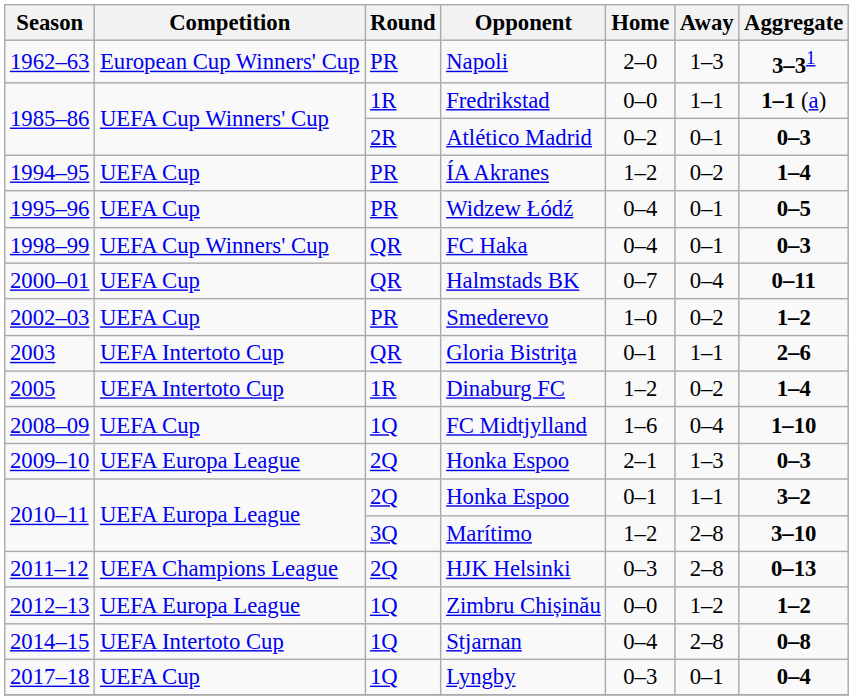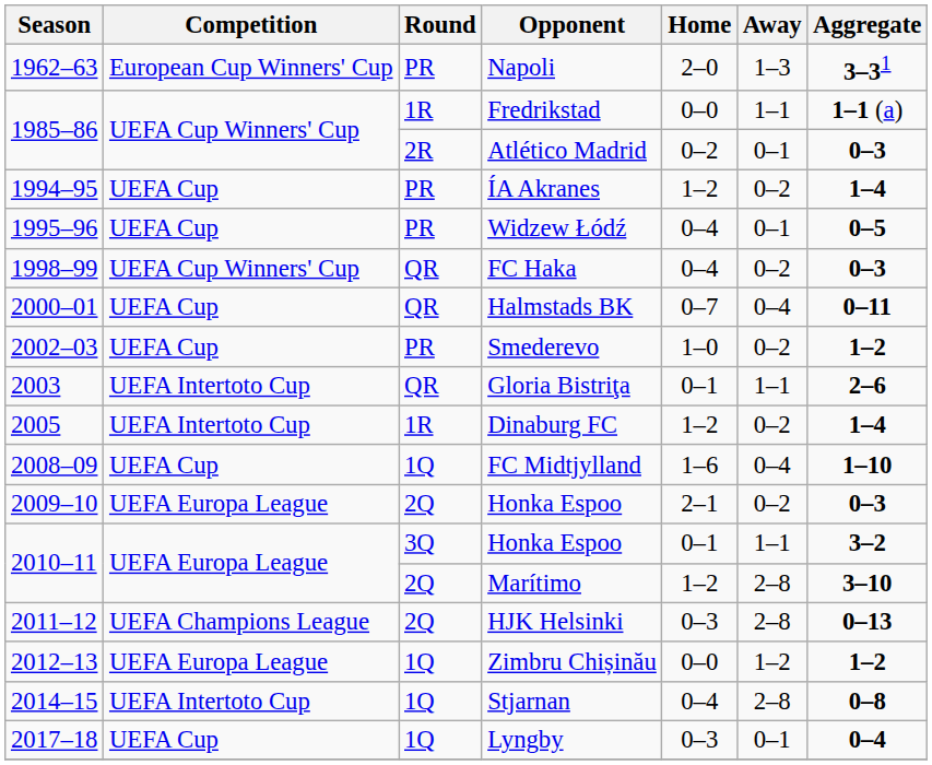 <table class="wikitable sortable">
 <tr>
 <th>Season</th>
 <th>Competition</th>
 <th>Round</th>
 <th>Opponent</th>
 <th>Home</th>
 <th>Away</th>
 <th>Aggregate</th>
 </tr>
 <tr>
 <td><a href='#'>1962–63</a></td>
 <td><a href='#'>European Cup Winners' Cup</a></td>
 <td><a href='#'>PR</a></td>
 <td> <a href='#'>Napoli</a></td>
 <td style="text-align:center;">2–0</td>
 <td style="text-align:center;">1–3</td>
 <td style="text-align:center;"><strong>3–3</strong><sup><a href='#'>1</a></sup></td>
 </tr>
 <tr>
 <td rowspan="2"><a href='#'>1985–86</a></td>
 <td rowspan="2"><a href='#'>UEFA Cup Winners' Cup</a></td>
 <td><a href='#'>1R</a></td>
 <td> <a href='#'>Fredrikstad</a></td>
 <td style="text-align:center;">0–0</td>
 <td style="text-align:center;">1–1</td>
 <td style="text-align:center;"><strong>1–1</strong> (<a href='#'>a</a>)</td>
 </tr>
 <tr>
 <td><a href='#'>2R</a></td>
 <td> <a href='#'>Atlético Madrid</a></td>
 <td style="text-align:center;">0–2</td>
 <td style="text-align:center;">0–1</td>
 <td style="text-align:center;"><strong>0–3</strong></td>
 </tr>
 <tr>
 <td><a href='#'>1994–95</a></td>
 <td><a href='#'>UEFA Cup</a></td>
 <td><a href='#'>PR</a></td>
 <td> <a href='#'>ÍA Akranes</a></td>
 <td style="text-align:center;">1–2</td>
 <td style="text-align:center;">0–2</td>
 <td style="text-align:center;"><strong>1–4</strong></td>
 </tr>
 <tr>
 <td><a href='#'>1995–96</a></td>
 <td><a href='#'>UEFA Cup</a></td>
 <td><a href='#'>PR</a></td>
 <td> <a href='#'>Widzew Łódź</a></td>
 <td style="text-align:center;">0–4</td>
 <td style="text-align:center;">0–1</td>
 <td style="text-align:center;"><strong>0–5</strong></td>
 </tr>
 <tr>
 <td><a href='#'>1998–99</a></td>
 <td><a href='#'>UEFA Cup Winners' Cup</a></td>
 <td><a href='#'>QR</a></td>
 <td> <a href='#'>FC Haka</a></td>
 <td style="text-align:center;">0–4</td>
-<td style="text-align:center;">0–1</td>
+<td style="text-align:center;">0–2</td>
 <td style="text-align:center;"><strong>0–3</strong></td>
 </tr>
 <tr>
 <td><a href='#'>2000–01</a></td>
 <td><a href='#'>UEFA Cup</a></td>
 <td><a href='#'>QR</a></td>
 <td> <a href='#'>Halmstads BK</a></td>
 <td style="text-align:center;">0–7</td>
 <td style="text-align:center;">0–4</td>
 <td style="text-align:center;"><strong>0–11</strong></td>
 </tr>
 <tr>
 <td><a href='#'>2002–03</a></td>
 <td><a href='#'>UEFA Cup</a></td>
 <td><a href='#'>PR</a></td>
 <td> <a href='#'>Smederevo</a></td>
 <td style="text-align:center;">1–0</td>
 <td style="text-align:center;">0–2</td>
 <td style="text-align:center;"><strong>1–2</strong></td>
 </tr>
 <tr>
 <td><a href='#'>2003</a></td>
 <td><a href='#'>UEFA Intertoto Cup</a></td>
 <td><a href='#'>QR</a></td>
 <td> <a href='#'>Gloria Bistriţa</a></td>
 <td style="text-align:center;">0–1</td>
 <td style="text-align:center;">1–1</td>
 <td style="text-align:center;"><strong>2–6</strong></td>
 </tr>
 <tr>
 <td><a href='#'>2005</a></td>
 <td><a href='#'>UEFA Intertoto Cup</a></td>
 <td><a href='#'>1R</a></td>
 <td> <a href='#'>Dinaburg FC</a></td>
 <td style="text-align:center;">1–2</td>
 <td style="text-align:center;">0–2</td>
 <td style="text-align:center;"><strong>1–4</strong></td>
 </tr>
 <tr>
 <td><a href='#'>2008–09</a></td>
 <td><a href='#'>UEFA Cup</a></td>
 <td><a href='#'>1Q</a></td>
 <td> <a href='#'>FC Midtjylland</a></td>
 <td style="text-align:center;">1–6</td>
 <td style="text-align:center;">0–4</td>
 <td style="text-align:center;"><strong>1–10</strong></td>
 </tr>
 <tr>
 <td><a href='#'>2009–10</a></td>
 <td><a href='#'>UEFA Europa League</a></td>
 <td><a href='#'>2Q</a></td>
 <td> <a href='#'>Honka Espoo</a></td>
 <td style="text-align:center;">2–1</td>
-<td style="text-align:center;">1–3</td>
+<td style="text-align:center;">0–2</td>
 <td style="text-align:center;"><strong>0–3</strong></td>
 </tr>
 <tr>
 <td rowspan="2"><a href='#'>2010–11</a></td>
 <td rowspan="2"><a href='#'>UEFA Europa League</a></td>
-<td><a href='#'>2Q</a></td>
+<td><a href='#'>3Q</a></td>
 <td> <a href='#'>Honka Espoo</a></td>
 <td style="text-align:center;">0–1</td>
 <td style="text-align:center;">1–1</td>
 <td style="text-align:center;"><strong>3–2</strong></td>
 </tr>
 <tr>
-<td><a href='#'>3Q</a></td>
+<td><a href='#'>2Q</a></td>
 <td> <a href='#'>Marítimo</a></td>
 <td style="text-align:center;">1–2</td>
 <td style="text-align:center;">2–8</td>
 <td style="text-align:center;"><strong>3–10</strong></td>
 </tr>
 <tr>
 <td><a href='#'>2011–12</a></td>
 <td><a href='#'>UEFA Champions League</a></td>
 <td><a href='#'>2Q</a></td>
 <td> <a href='#'>HJK Helsinki</a></td>
 <td style="text-align:center;">0–3</td>
 <td style="text-align:center;">2–8</td>
 <td style="text-align:center;"><strong>0–13</strong></td>
 </tr>
 <tr>
 <td><a href='#'>2012–13</a></td>
 <td><a href='#'>UEFA Europa League</a></td>
 <td><a href='#'>1Q</a></td>
 <td> <a href='#'>Zimbru Chișinău</a></td>
 <td style="text-align:center;">0–0</td>
 <td style="text-align:center;">1–2</td>
 <td style="text-align:center;"><strong>1–2</strong></td>
 </tr>
 <tr>
 <td><a href='#'>2014–15</a></td>
 <td><a href='#'>UEFA Intertoto Cup</a></td>
 <td><a href='#'>1Q</a></td>
 <td> <a href='#'>Stjarnan</a></td>
 <td style="text-align:center;">0–4</td>
 <td style="text-align:center;">2–8</td>
 <td style="text-align:center;"><strong>0–8</strong></td>
 </tr>
 <tr>
 <td><a href='#'>2017–18</a></td>
 <td><a href='#'>UEFA Cup</a></td>
 <td><a href='#'>1Q</a></td>
 <td> <a href='#'>Lyngby</a></td>
 <td style="text-align:center;">0–3</td>
 <td style="text-align:center;">0–1</td>
 <td style="text-align:center;"><strong>0–4</strong></td>
 </tr>
 <tr>
 </tr>
 </table>
